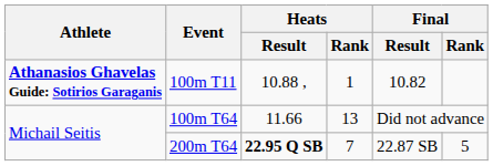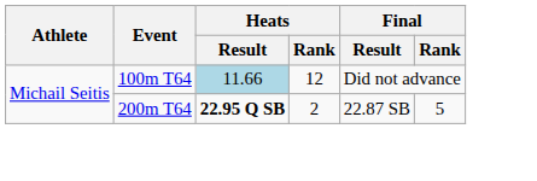 <table class=wikitable style="font-size:90%">
 <tr>
 <th rowspan="2">Athlete</th>
 <th rowspan="2">Event</th>
 <th colspan="2">Heats</th>
 <th colspan="2">Final</th>
 </tr>
 <tr>
 <th>Result</th>
 <th>Rank</th>
 <th>Result</th>
 <th>Rank</th>
 </tr>
 <tr align=center>
-<td align=left><strong><a href='#'>Athanasios Ghavelas</a><br><small>Guide: <a href='#'>Sotiriοs Garaganis</a></small></strong></td>
-<td align=left><a href='#'>100m T11</a></td>
-<td>10.88 <strong></strong>,<strong></strong></td>
-<td>1</td>
-<td>10.82 <strong></strong></td>
-<td></td>
-</tr>
-<tr align=center>
 <td align=left rowspan=2><a href='#'>Michail Seitis</a></td>
 <td align=left><a href='#'>100m T64</a></td>
-<td>11.66 <strong></strong></td>
-<td>13</td>
+<td style="background: lightblue;">11.66 <strong></strong></td>
+<td>12</td>
 <td colspan="2">Did not advance</td>
 </tr>
 <tr align=center>
 <td align=left><a href='#'>200m T64</a></td>
 <td><strong>22.95 Q SB</strong></td>
-<td>7</td>
+<td>2</td>
 <td>22.87 SB</td>
 <td>5</td>
 </tr>
 </table>
